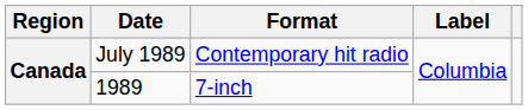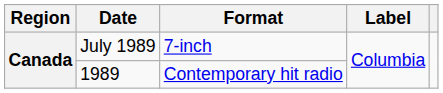 <table class="wikitable plainrowheaders">
 <tr>
 <th scope="col">Region</th>
 <th scope="col">Date</th>
 <th scope="col">Format</th>
 <th scope="col">Label</th>
 <th scope="col" class="unsortable"></th>
 </tr>
 <tr>
 <th scope="row" rowspan="2">Canada</th>
 <td>July 1989</td>
-<td><a href='#'>Contemporary hit radio</a></td>
+<td><a href='#'>7-inch</a></td>
 <td rowspan="2"><a href='#'>Columbia</a></td>
 <td rowspan="2"></td>
 </tr>
 <tr>
 <td>1989</td>
-<td><a href='#'>7-inch</a></td>
+<td><a href='#'>Contemporary hit radio</a></td>
 </tr>
 </table>
